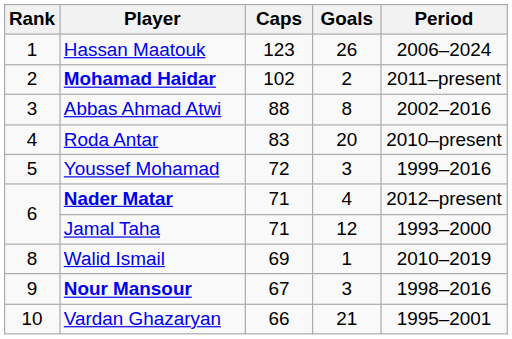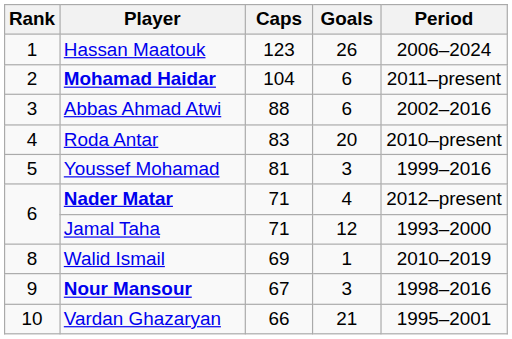 <table class="wikitable sortable" style="text-align:center;">
 <tr>
 <th style="width:30px ;">Rank</th>
 <th style="width:150px;">Player</th>
 <th style="width:50px ;">Caps</th>
 <th style="width:50px ;">Goals</th>
 <th style="width:100px;">Period</th>
 </tr>
 <tr>
 <td>1</td>
 <td style="text-align:left"><a href='#'>Hassan Maatouk</a></td>
 <td>123</td>
 <td>26</td>
 <td>2006–2024</td>
 </tr>
 <tr>
 <td>2</td>
 <td style="text-align:left"><strong><a href='#'>Mohamad Haidar</a></strong></td>
-<td>102</td>
-<td>2</td>
+<td>104</td>
+<td>6</td>
 <td>2011–present</td>
 </tr>
 <tr>
 <td>3</td>
 <td style="text-align:left"><a href='#'>Abbas Ahmad Atwi</a></td>
 <td>88</td>
-<td>8</td>
+<td>6</td>
 <td>2002–2016</td>
 </tr>
 <tr>
 <td>4</td>
 <td style="text-align:left"><a href='#'>Roda Antar</a></td>
 <td>83</td>
 <td>20</td>
 <td>2010–present</td>
 </tr>
 <tr>
 <td>5</td>
 <td style="text-align:left"><a href='#'>Youssef Mohamad</a></td>
-<td>72</td>
+<td>81</td>
 <td>3</td>
 <td>1999–2016</td>
 </tr>
 <tr>
 <td rowspan="2">6</td>
 <td style="text-align:left"><strong><a href='#'>Nader Matar</a></strong></td>
 <td>71</td>
 <td>4</td>
 <td>2012–present</td>
 </tr>
 <tr>
 <td style="text-align:left"><a href='#'>Jamal Taha</a></td>
 <td>71</td>
 <td>12</td>
 <td>1993–2000</td>
 </tr>
 <tr>
 <td>8</td>
 <td style="text-align:left"><a href='#'>Walid Ismail</a></td>
 <td>69</td>
 <td>1</td>
 <td>2010–2019</td>
 </tr>
 <tr>
 <td>9</td>
 <td style="text-align:left"><strong><a href='#'>Nour Mansour</a></strong></td>
 <td>67</td>
 <td>3</td>
 <td>1998–2016</td>
 </tr>
 <tr>
 <td>10</td>
 <td style="text-align:left"><a href='#'>Vardan Ghazaryan</a></td>
 <td>66</td>
 <td>21</td>
 <td>1995–2001</td>
 </tr>
 </table>
